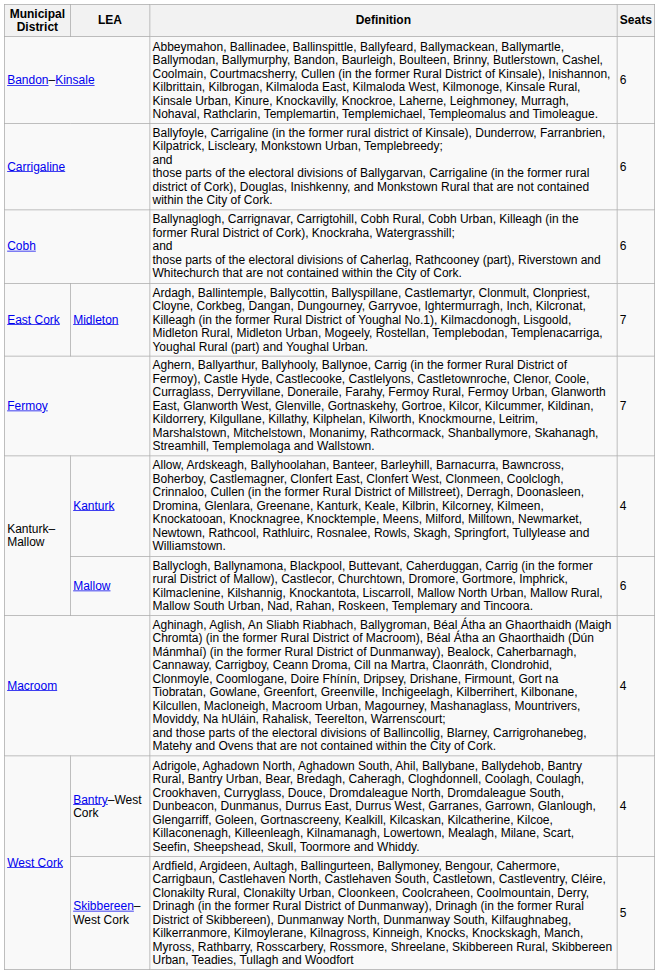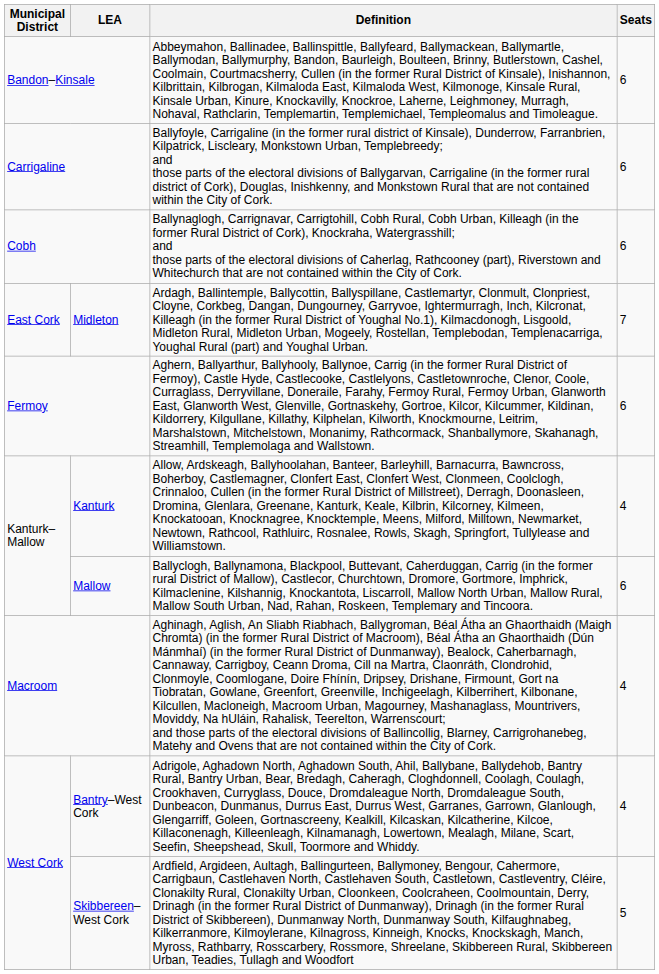 <table class="wikitable">
 <tr>
 <th>Municipal District</th>
 <th>LEA</th>
 <th>Definition</th>
 <th>Seats</th>
 </tr>
 <tr>
 <td colspan=2><a href='#'>Bandon</a>–<a href='#'>Kinsale</a></td>
 <td>Abbeymahon, Ballinadee, Ballinspittle, Ballyfeard, Ballymackean, Ballymartle, Ballymodan, Ballymurphy, Bandon, Baurleigh, Boulteen, Brinny, Butlerstown, Cashel, Coolmain, Courtmacsherry, Cullen (in the former Rural District of Kinsale), Inishannon, Kilbrittain, Kilbrogan, Kilmaloda East, Kilmaloda West, Kilmonoge, Kinsale Rural, Kinsale Urban, Kinure, Knockavilly, Knockroe, Laherne, Leighmoney, Murragh, Nohaval, Rathclarin, Templemartin, Templemichael, Templeomalus and Timoleague.</td>
 <td>6</td>
 </tr>
 <tr>
 <td colspan=2><a href='#'>Carrigaline</a></td>
 <td>Ballyfoyle, Carrigaline (in the former rural district of Kinsale), Dunderrow, Farranbrien, Kilpatrick, Liscleary, Monkstown Urban, Templebreedy;<br>and<br>those parts of the electoral divisions of Ballygarvan, Carrigaline (in the former rural district of Cork), Douglas, Inishkenny, and Monkstown Rural that are not contained within the City of Cork.</td>
 <td>6</td>
 </tr>
 <tr>
 <td colspan=2><a href='#'>Cobh</a></td>
 <td>Ballynaglogh, Carrignavar, Carrigtohill, Cobh Rural, Cobh Urban, Killeagh (in the former Rural District of Cork), Knockraha, Watergrasshill;<br>and<br>those parts of the electoral divisions of Caherlag, Rathcooney (part), Riverstown and Whitechurch that are not contained within the City of Cork.</td>
 <td>6</td>
 </tr>
 <tr>
 <td><a href='#'>East Cork</a></td>
 <td><a href='#'>Midleton</a></td>
 <td>Ardagh, Ballintemple, Ballycottin, Ballyspillane, Castlemartyr, Clonmult, Clonpriest, Cloyne, Corkbeg, Dangan, Dungourney, Garryvoe, Ightermurragh, Inch, Kilcronat, Killeagh (in the former Rural District of Youghal No.1), Kilmacdonogh, Lisgoold, Midleton Rural, Midleton Urban, Mogeely, Rostellan, Templebodan, Templenacarriga, Youghal Rural (part) and Youghal Urban.</td>
 <td>7</td>
 </tr>
 <tr>
 <td colspan=2><a href='#'>Fermoy</a></td>
 <td>Aghern, Ballyarthur, Ballyhooly, Ballynoe, Carrig (in the former Rural District of Fermoy), Castle Hyde, Castlecooke, Castlelyons, Castletownroche, Clenor, Coole, Curraglass, Derryvillane, Doneraile, Farahy, Fermoy Rural, Fermoy Urban, Glanworth East, Glanworth West, Glenville, Gortnaskehy, Gortroe, Kilcor, Kilcummer, Kildinan, Kildorrery, Kilgullane, Killathy, Kilphelan, Kilworth, Knockmourne, Leitrim, Marshalstown, Mitchelstown, Monanimy, Rathcormack, Shanballymore, Skahanagh, Streamhill, Templemolaga and Wallstown.</td>
-<td>7</td>
+<td>6</td>
 </tr>
 <tr>
 <td rowspan=2>Kanturk–Mallow</td>
 <td><a href='#'>Kanturk</a></td>
 <td>Allow, Ardskeagh, Ballyhoolahan, Banteer, Barleyhill, Barnacurra, Bawncross, Boherboy, Castlemagner, Clonfert East, Clonfert West, Clonmeen, Coolclogh, Crinnaloo, Cullen (in the former Rural District of Millstreet), Derragh, Doonasleen, Dromina, Glenlara, Greenane, Kanturk, Keale, Kilbrin, Kilcorney, Kilmeen, Knockatooan, Knocknagree, Knocktemple, Meens, Milford, Milltown, Newmarket, Newtown, Rathcool, Rathluirc, Rosnalee, Rowls, Skagh, Springfort, Tullylease and Williamstown.</td>
 <td>4</td>
 </tr>
 <tr>
 <td><a href='#'>Mallow</a></td>
 <td>Ballyclogh, Ballynamona, Blackpool, Buttevant, Caherduggan, Carrig (in the former rural District of Mallow), Castlecor, Churchtown, Dromore, Gortmore, Imphrick, Kilmaclenine, Kilshannig, Knockantota, Liscarroll, Mallow North Urban, Mallow Rural, Mallow South Urban, Nad, Rahan, Roskeen, Templemary and Tincoora.</td>
 <td>6</td>
 </tr>
 <tr>
 <td colspan=2><a href='#'>Macroom</a></td>
 <td>Aghinagh, Aglish, An Sliabh Riabhach, Ballygroman, Béal Átha an Ghaorthaidh (Maigh Chromta) (in the former Rural District of Macroom), Béal Átha an Ghaorthaidh (Dún Mánmhaí) (in the former Rural District of Dunmanway), Bealock, Caherbarnagh, Cannaway, Carrigboy, Ceann Droma, Cill na Martra, Claonráth, Clondrohid, Clonmoyle, Coomlogane, Doire Fhínín, Dripsey, Drishane, Firmount, Gort na Tiobratan, Gowlane, Greenfort, Greenville, Inchigeelagh, Kilberrihert, Kilbonane, Kilcullen, Macloneigh, Macroom Urban, Magourney, Mashanaglass, Mountrivers, Moviddy, Na hUláin, Rahalisk, Teerelton, Warrenscourt;<br>and those parts of the electoral divisions of Ballincollig, Blarney, Carrigrohanebeg, Matehy and Ovens that are not contained within the City of Cork.</td>
 <td>4</td>
 </tr>
 <tr>
 <td rowspan=2><a href='#'>West Cork</a></td>
 <td><a href='#'>Bantry</a>–West Cork</td>
 <td>Adrigole, Aghadown North, Aghadown South, Ahil, Ballybane, Ballydehob, Bantry Rural, Bantry Urban, Bear, Bredagh, Caheragh, Cloghdonnell, Coolagh, Coulagh, Crookhaven, Curryglass, Douce, Dromdaleague North, Dromdaleague South, Dunbeacon, Dunmanus, Durrus East, Durrus West, Garranes, Garrown, Glanlough, Glengarriff, Goleen, Gortnascreeny, Kealkill, Kilcaskan, Kilcatherine, Kilcoe, Killaconenagh, Killeenleagh, Kilnamanagh, Lowertown, Mealagh, Milane, Scart, Seefin, Sheepshead, Skull, Toormore and Whiddy.</td>
 <td>4</td>
 </tr>
 <tr>
 <td><a href='#'>Skibbereen</a>–West Cork</td>
 <td>Ardfield, Argideen, Aultagh, Ballingurteen, Ballymoney, Bengour, Cahermore, Carrigbaun, Castlehaven North, Castlehaven South, Castletown, Castleventry, Cléire, Clonakilty Rural, Clonakilty Urban, Cloonkeen, Coolcraheen, Coolmountain, Derry, Drinagh (in the former Rural District of Dunmanway), Drinagh (in the former Rural District of Skibbereen), Dunmanway North, Dunmanway South, Kilfaughnabeg, Kilkerranmore, Kilmoylerane, Kilnagross, Kinneigh, Knocks, Knockskagh, Manch, Myross, Rathbarry, Rosscarbery, Rossmore, Shreelane, Skibbereen Rural, Skibbereen Urban, Teadies, Tullagh and Woodfort</td>
 <td>5</td>
 </tr>
 </table>
